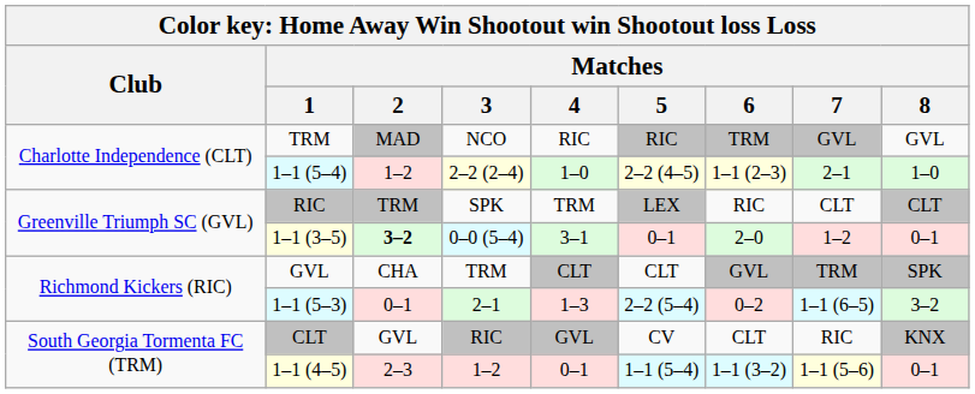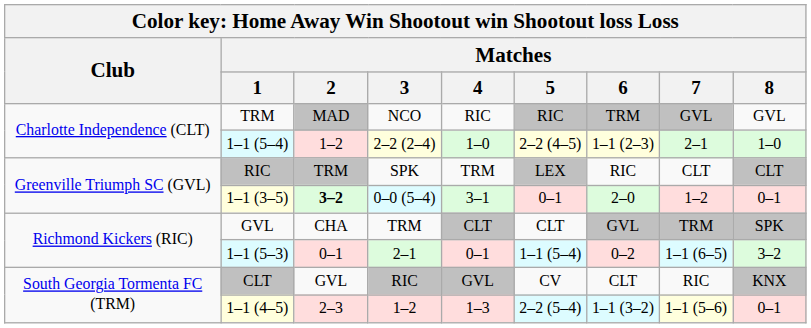 <table class="wikitable" style="text-align:center; width=680px;">
 <tr>
 <th colspan="9">Color key: <span>Home</span>  <span>Away</span>  <span>Win</span>  <span>Shootout win</span>  <span>Shootout loss</span>  <span>Loss</span></th>
 </tr>
 <tr>
 <th width="200px" rowspan="2">Club</th>
 <th width="480px" colspan="8">Matches</th>
 </tr>
 <tr style="background-color:#CCCCCC; font-size: 90%">
 <th width="60px">1</th>
 <th width="60px">2</th>
 <th width="60px">3</th>
 <th width="60px">4</th>
 <th width="60px">5</th>
 <th width="60px">6</th>
 <th width="60px">7</th>
 <th width="60px">8<br></th>
 </tr>
 <tr style="font-size: 75%">
 <td rowspan="2"><a href='#'>Charlotte Independence</a> (CLT)</td>
 <td>TRM</td>
 <td bgcolor=#C0C0C0>MAD</td>
 <td>NCO</td>
 <td>RIC</td>
 <td bgcolor=#C0C0C0>RIC</td>
 <td bgcolor=#C0C0C0>TRM</td>
 <td bgcolor=#C0C0C0>GVL</td>
 <td>GVL</td>
 </tr>
 <tr style="font-size: 75%">
 <td bgcolor=#DDFCFF>1–1 (5–4)</td>
 <td bgcolor=#FFDDDD>1–2</td>
 <td bgcolor=#FFFFDD>2–2 (2–4)</td>
 <td bgcolor=#DDFCDD>1–0</td>
 <td bgcolor=#FFFFDD>2–2 (4–5)</td>
 <td bgcolor=#FFFFDD>1–1 (2–3)</td>
 <td bgcolor=#DDFCDD>2–1</td>
 <td bgcolor=#DDFCDD>1–0</td>
 </tr>
 <tr style="font-size: 75%">
 <td rowspan="2"><a href='#'>Greenville Triumph SC</a> (GVL)</td>
 <td bgcolor=#C0C0C0>RIC</td>
 <td bgcolor=#C0C0C0>TRM</td>
 <td>SPK</td>
 <td>TRM</td>
 <td bgcolor=#C0C0C0>LEX</td>
 <td>RIC</td>
 <td>CLT</td>
 <td bgcolor=#C0C0C0>CLT</td>
 </tr>
 <tr style="font-size: 75%">
 <td bgcolor=#FFFFDD>1–1 (3–5)</td>
 <td bgcolor=#DDFCDD><strong>3–2</strong></td>
 <td bgcolor=#DDFCFF>0–0 (5–4)</td>
 <td bgcolor=#DDFCDD>3–1</td>
 <td bgcolor=#FFDDDD>0–1</td>
 <td bgcolor=#DDFCDD>2–0</td>
 <td bgcolor=#FFDDDD>1–2</td>
 <td bgcolor=#FFDDDD>0–1</td>
 </tr>
 <tr style="font-size: 75%">
 <td rowspan="2"><a href='#'>Richmond Kickers</a> (RIC)</td>
 <td>GVL</td>
 <td>CHA</td>
 <td>TRM</td>
 <td bgcolor=#C0C0C0>CLT</td>
 <td>CLT</td>
 <td bgcolor=#C0C0C0>GVL</td>
 <td bgcolor=#C0C0C0>TRM</td>
 <td bgcolor=#C0C0C0>SPK</td>
 </tr>
 <tr style="font-size: 75%">
 <td bgcolor=#DDFCFF>1–1 (5–3)</td>
 <td bgcolor=#FFDDDD>0–1</td>
 <td bgcolor=#DDFCDD>2–1</td>
-<td bgcolor=#FFDDDD>1–3</td>
-<td bgcolor=#DDFCFF>2–2 (5–4)</td>
+<td bgcolor=#FFDDDD>0–1</td>
+<td bgcolor=#DDFCFF>1–1 (5–4)</td>
 <td bgcolor=#FFDDDD>0–2</td>
 <td bgcolor=#DDFCFF>1–1 (6–5)</td>
 <td bgcolor=#DDFCDD>3–2</td>
 </tr>
 <tr style="font-size: 75%">
 <td rowspan="2"><a href='#'>South Georgia Tormenta FC</a> (TRM)</td>
 <td bgcolor=#C0C0C0>CLT</td>
 <td>GVL</td>
 <td bgcolor=#C0C0C0>RIC</td>
 <td bgcolor=#C0C0C0>GVL</td>
 <td>CV</td>
 <td>CLT</td>
 <td>RIC</td>
 <td bgcolor=#C0C0C0>KNX</td>
 </tr>
 <tr style="font-size: 75%">
 <td bgcolor=#FFFFDD>1–1 (4–5)</td>
 <td bgcolor=#FFDDDD>2–3</td>
 <td bgcolor=#FFDDDD>1–2</td>
-<td bgcolor=#FFDDDD>0–1</td>
-<td bgcolor=#DDFCFF>1–1 (5–4)</td>
+<td bgcolor=#FFDDDD>1–3</td>
+<td bgcolor=#DDFCFF>2–2 (5–4)</td>
 <td bgcolor=#DDFCFF>1–1 (3–2)</td>
 <td bgcolor=#FFFFDD>1–1 (5–6)</td>
 <td bgcolor=#FFDDDD>0–1</td>
 </tr>
 </table>
